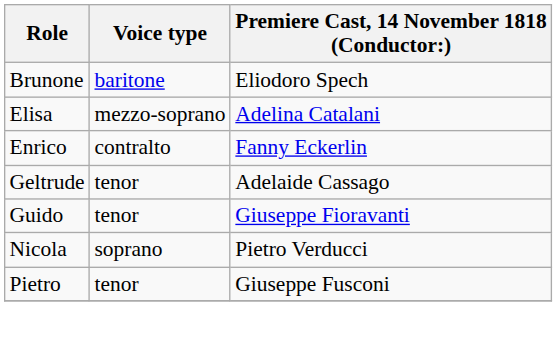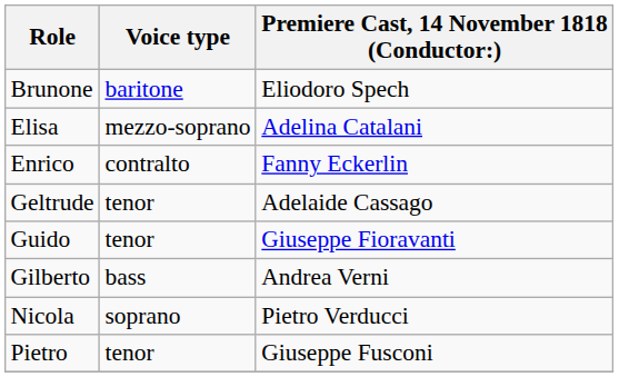 <table class="wikitable">
 <tr>
 <th>Role</th>
 <th>Voice type</th>
 <th>Premiere Cast, 14 November 1818 <br>(Conductor:)</th>
 </tr>
 <tr>
 <td>Brunone</td>
 <td><a href='#'>baritone</a></td>
 <td>Eliodoro Spech</td>
 </tr>
 <tr>
 <td>Elisa</td>
 <td>mezzo-soprano</td>
 <td><a href='#'>Adelina Catalani</a></td>
 </tr>
 <tr>
 <td>Enrico</td>
 <td>contralto</td>
 <td><a href='#'>Fanny Eckerlin</a></td>
 </tr>
 <tr>
 <td>Geltrude</td>
 <td>tenor</td>
 <td>Adelaide Cassago</td>
 </tr>
 <tr>
 <td>Guido</td>
 <td>tenor</td>
 <td><a href='#'>Giuseppe Fioravanti</a></td>
 </tr>
 <tr>
+<td>Gilberto</td>
+<td>bass</td>
+<td>Andrea Verni</td>
+</tr>
+<tr>
 <td>Nicola</td>
 <td>soprano</td>
 <td>Pietro Verducci</td>
 </tr>
 <tr>
 <td>Pietro</td>
 <td>tenor</td>
 <td>Giuseppe Fusconi</td>
 </tr>
 <tr>
 </tr>
 </table>
